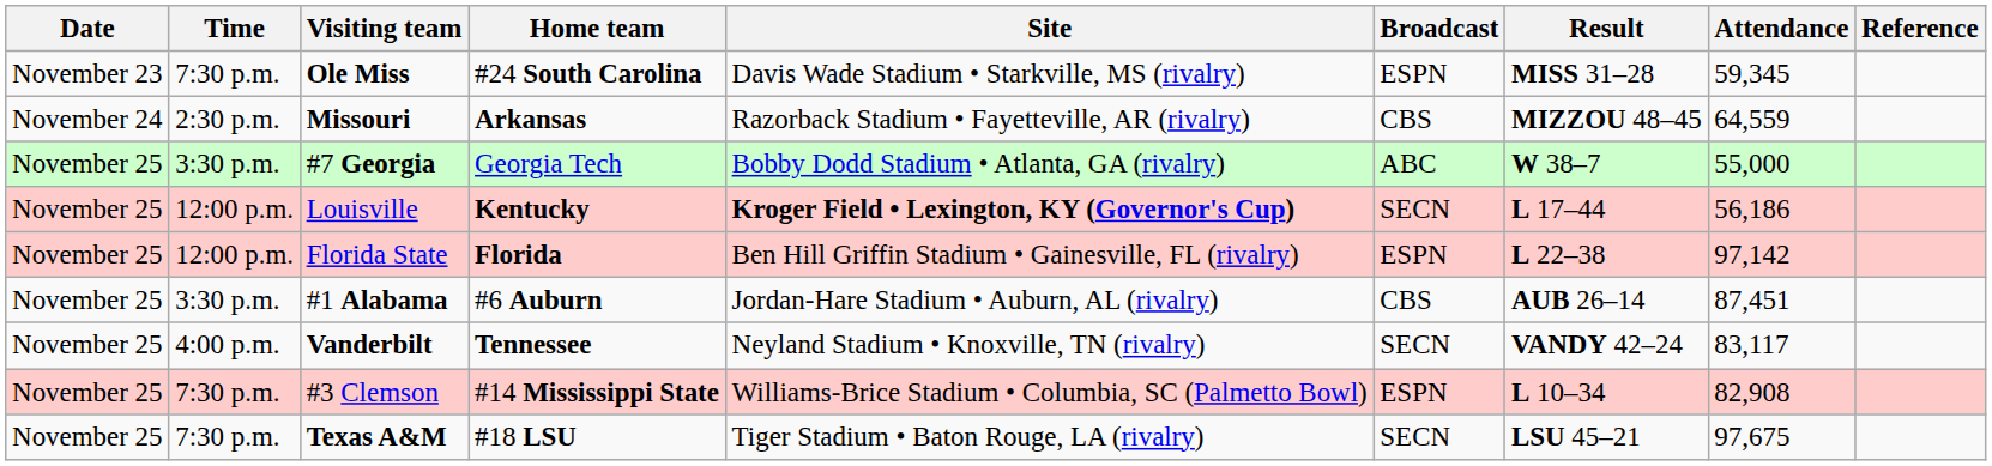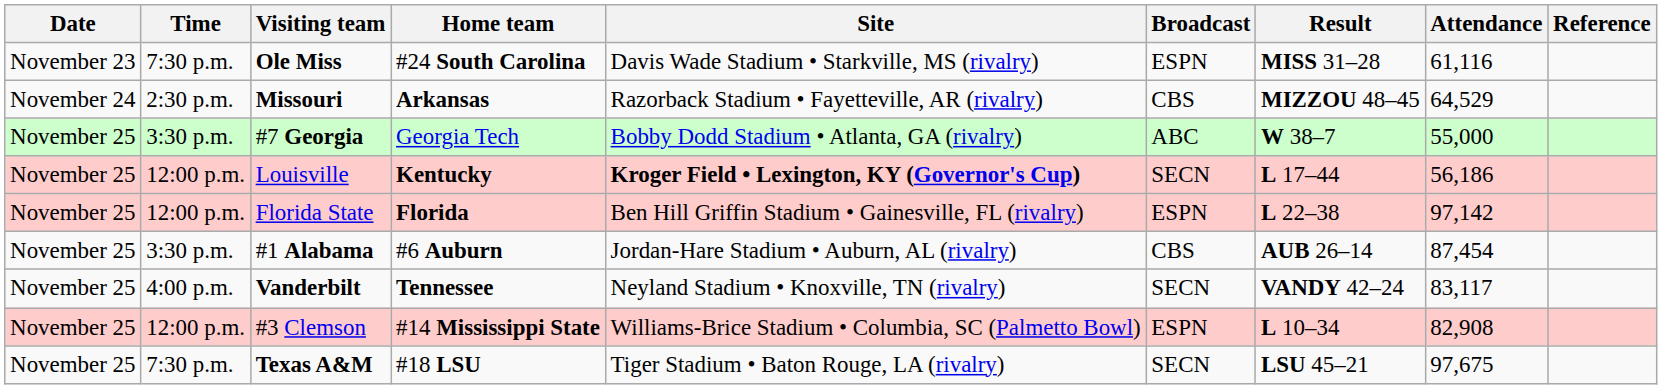 <table class="wikitable" style="font-size:95%;">
 <tr>
 <th>Date</th>
 <th>Time</th>
 <th>Visiting team</th>
 <th>Home team</th>
 <th>Site</th>
 <th>Broadcast</th>
 <th>Result</th>
 <th>Attendance</th>
 <th class="unsortable">Reference</th>
 </tr>
 <tr bgcolor=>
 <td>November 23</td>
 <td>7:30 p.m.</td>
 <td><strong>Ole Miss</strong></td>
 <td>#24 <strong>South Carolina</strong></td>
 <td>Davis Wade Stadium • Starkville, MS (<a href='#'>rivalry</a>)</td>
 <td>ESPN</td>
 <td><strong>MISS</strong> 31–28</td>
-<td>59,345</td>
+<td>61,116</td>
 <td></td>
 </tr>
 <tr bgcolor=>
 <td>November 24</td>
 <td>2:30 p.m.</td>
 <td><strong>Missouri</strong></td>
 <td><strong>Arkansas</strong></td>
 <td>Razorback Stadium • Fayetteville, AR (<a href='#'>rivalry</a>)</td>
 <td>CBS</td>
 <td><strong>MIZZOU</strong> 48–45</td>
-<td>64,559</td>
+<td>64,529</td>
 <td></td>
 </tr>
 <tr bgcolor=ccffcc>
 <td>November 25</td>
 <td>3:30 p.m.</td>
 <td>#7 <strong>Georgia</strong></td>
 <td><a href='#'>Georgia Tech</a></td>
 <td><a href='#'>Bobby Dodd Stadium</a> • Atlanta, GA (<a href='#'>rivalry</a>)</td>
 <td>ABC</td>
 <td><strong>W</strong> 38–7</td>
 <td>55,000</td>
 <td></td>
 </tr>
 <tr bgcolor=ffcccc>
 <td>November 25</td>
 <td>12:00 p.m.</td>
 <td><a href='#'>Louisville</a></td>
 <td><strong>Kentucky</strong></td>
 <td><strong>Kroger Field • Lexington, KY (<a href='#'>Governor's Cup</a>)</strong></td>
 <td>SECN</td>
 <td><strong>L</strong> 17–44</td>
 <td>56,186</td>
 <td></td>
 </tr>
 <tr bgcolor=ffcccc>
 <td>November 25</td>
 <td>12:00 p.m.</td>
 <td><a href='#'>Florida State</a></td>
 <td><strong>Florida</strong></td>
 <td>Ben Hill Griffin Stadium • Gainesville, FL (<a href='#'>rivalry</a>)</td>
 <td>ESPN</td>
 <td><strong>L</strong> 22–38</td>
 <td>97,142</td>
 <td></td>
 </tr>
 <tr bgcolor=>
 <td>November 25</td>
 <td>3:30 p.m.</td>
 <td>#1 <strong>Alabama</strong></td>
 <td>#6 <strong>Auburn</strong></td>
 <td>Jordan-Hare Stadium • Auburn, AL (<a href='#'>rivalry</a>)</td>
 <td>CBS</td>
 <td><strong>AUB</strong> 26–14</td>
-<td>87,451</td>
+<td>87,454</td>
 <td></td>
 </tr>
 <tr bgcolor=>
 <td>November 25</td>
 <td>4:00 p.m.</td>
 <td><strong>Vanderbilt</strong></td>
 <td><strong>Tennessee</strong></td>
 <td>Neyland Stadium • Knoxville, TN (<a href='#'>rivalry</a>)</td>
 <td>SECN</td>
 <td><strong>VANDY</strong> 42–24</td>
 <td>83,117</td>
 <td></td>
 </tr>
 <tr bgcolor=ffcccc>
 <td>November 25</td>
-<td>7:30 p.m.</td>
+<td>12:00 p.m.</td>
 <td>#3 <a href='#'>Clemson</a></td>
 <td>#14 <strong>Mississippi State</strong></td>
 <td>Williams-Brice Stadium • Columbia, SC (<a href='#'>Palmetto Bowl</a>)</td>
 <td>ESPN</td>
 <td><strong>L</strong> 10–34</td>
 <td>82,908</td>
 <td></td>
 </tr>
 <tr bgcolor=>
 <td>November 25</td>
 <td>7:30 p.m.</td>
 <td><strong>Texas A&M</strong></td>
 <td>#18 <strong>LSU</strong></td>
 <td>Tiger Stadium • Baton Rouge, LA (<a href='#'>rivalry</a>)</td>
 <td>SECN</td>
 <td><strong>LSU</strong> 45–21</td>
 <td>97,675</td>
 <td></td>
 </tr>
 </table>
